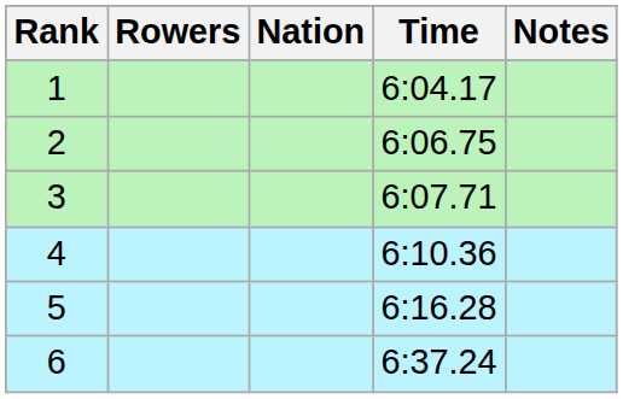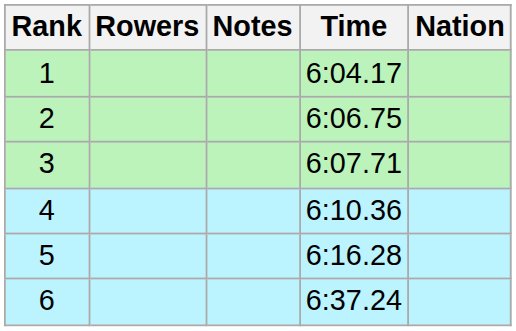 <table class="wikitable sortable" style="text-align:center">
 <tr>
 <th>Rank</th>
 <th>Rowers</th>
+<th>Notes</th>
+<th>Time</th>
 <th>Nation</th>
-<th>Time</th>
-<th>Notes</th>
 </tr>
 <tr bgcolor=bbf3bb>
 <td>1</td>
 <td align=left data-sort-value="Grabow, Guido"></td>
+<td></td>
+<td>6:04.17</td>
 <td align=left></td>
-<td>6:04.17</td>
-<td></td>
 </tr>
 <tr bgcolor=bbf3bb>
 <td>2</td>
 <td align=left data-sort-value="Caropreso, Sergio"></td>
+<td></td>
+<td>6:06.75</td>
 <td align=left></td>
-<td>6:06.75</td>
-<td></td>
 </tr>
 <tr bgcolor=bbf3bb>
 <td>3</td>
 <td align=left data-sort-value="Bohrer, Thomas"></td>
+<td></td>
+<td>6:07.71</td>
 <td align=left></td>
-<td>6:07.71</td>
-<td></td>
 </tr>
 <tr bgcolor=bbf3ff>
 <td>4</td>
 <td align=left data-sort-value="Bahuaud, Pascal"></td>
+<td></td>
+<td>6:10.36</td>
 <td align=left></td>
-<td>6:10.36</td>
-<td></td>
 </tr>
 <tr bgcolor=bbf3ff>
 <td>5</td>
 <td align=left data-sort-value="Brundin, Folke"></td>
+<td></td>
+<td>6:16.28</td>
 <td align=left></td>
-<td>6:16.28</td>
-<td></td>
 </tr>
 <tr bgcolor=bbf3ff>
 <td>6</td>
 <td align=left data-sort-value="Fotou, Georgios"></td>
+<td></td>
+<td>6:37.24</td>
 <td align=left></td>
-<td>6:37.24</td>
-<td></td>
 </tr>
 </table>
